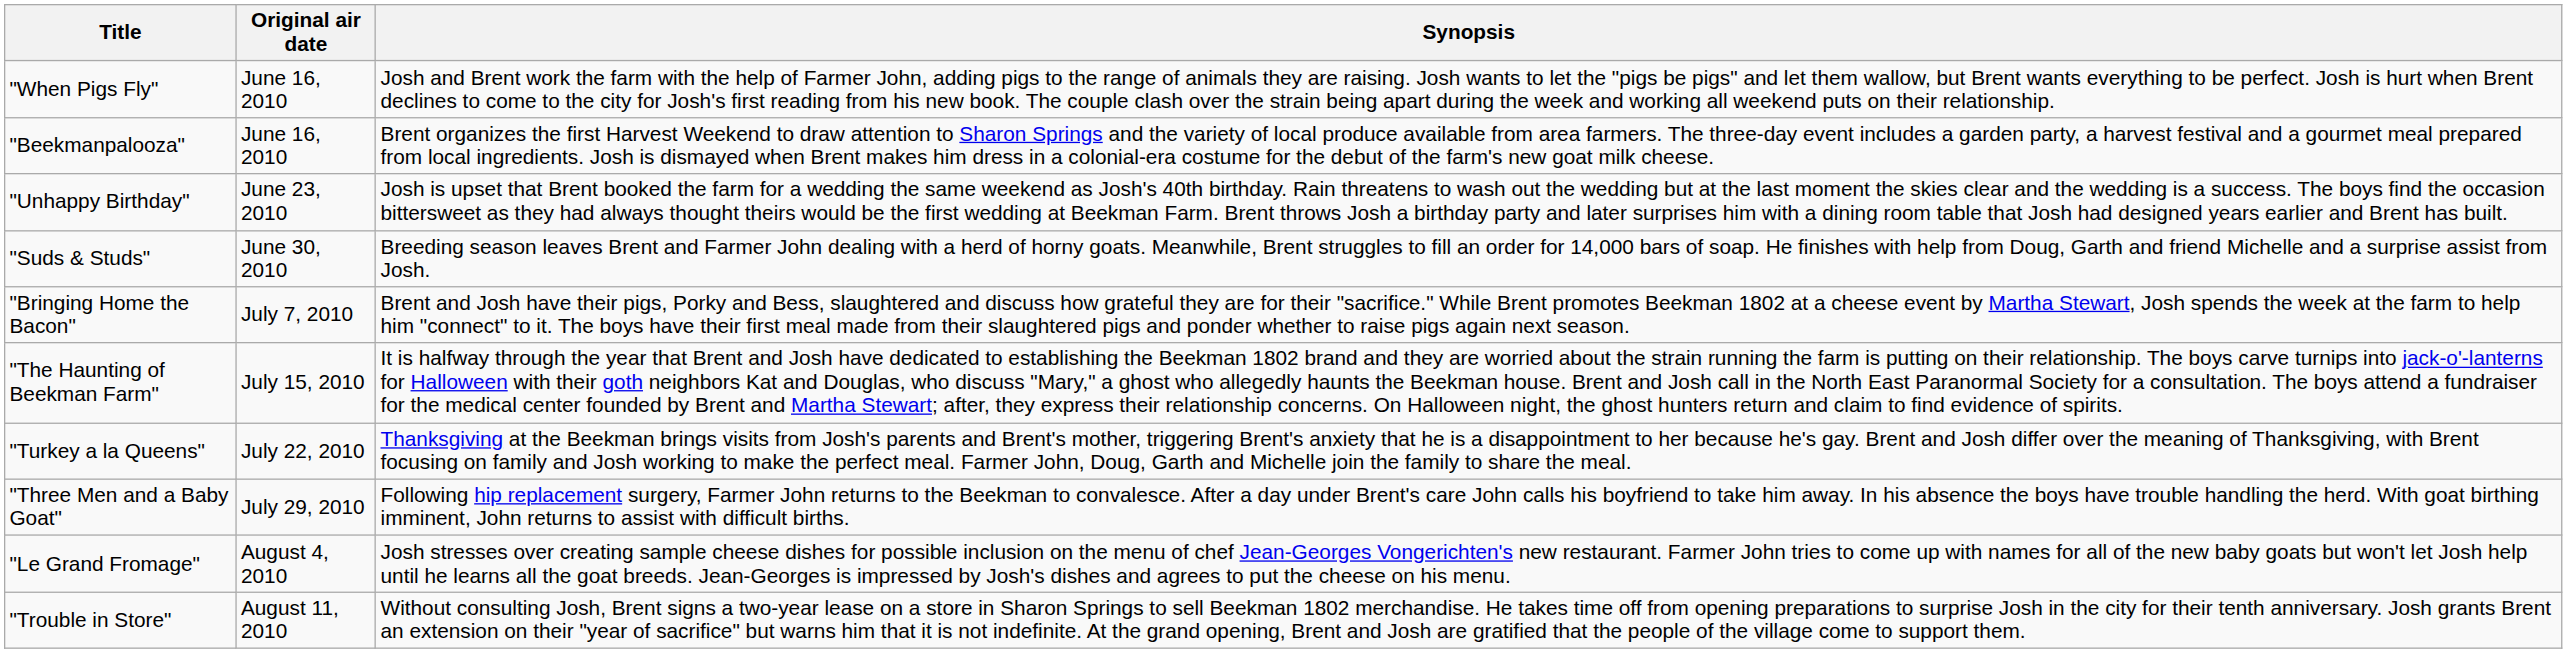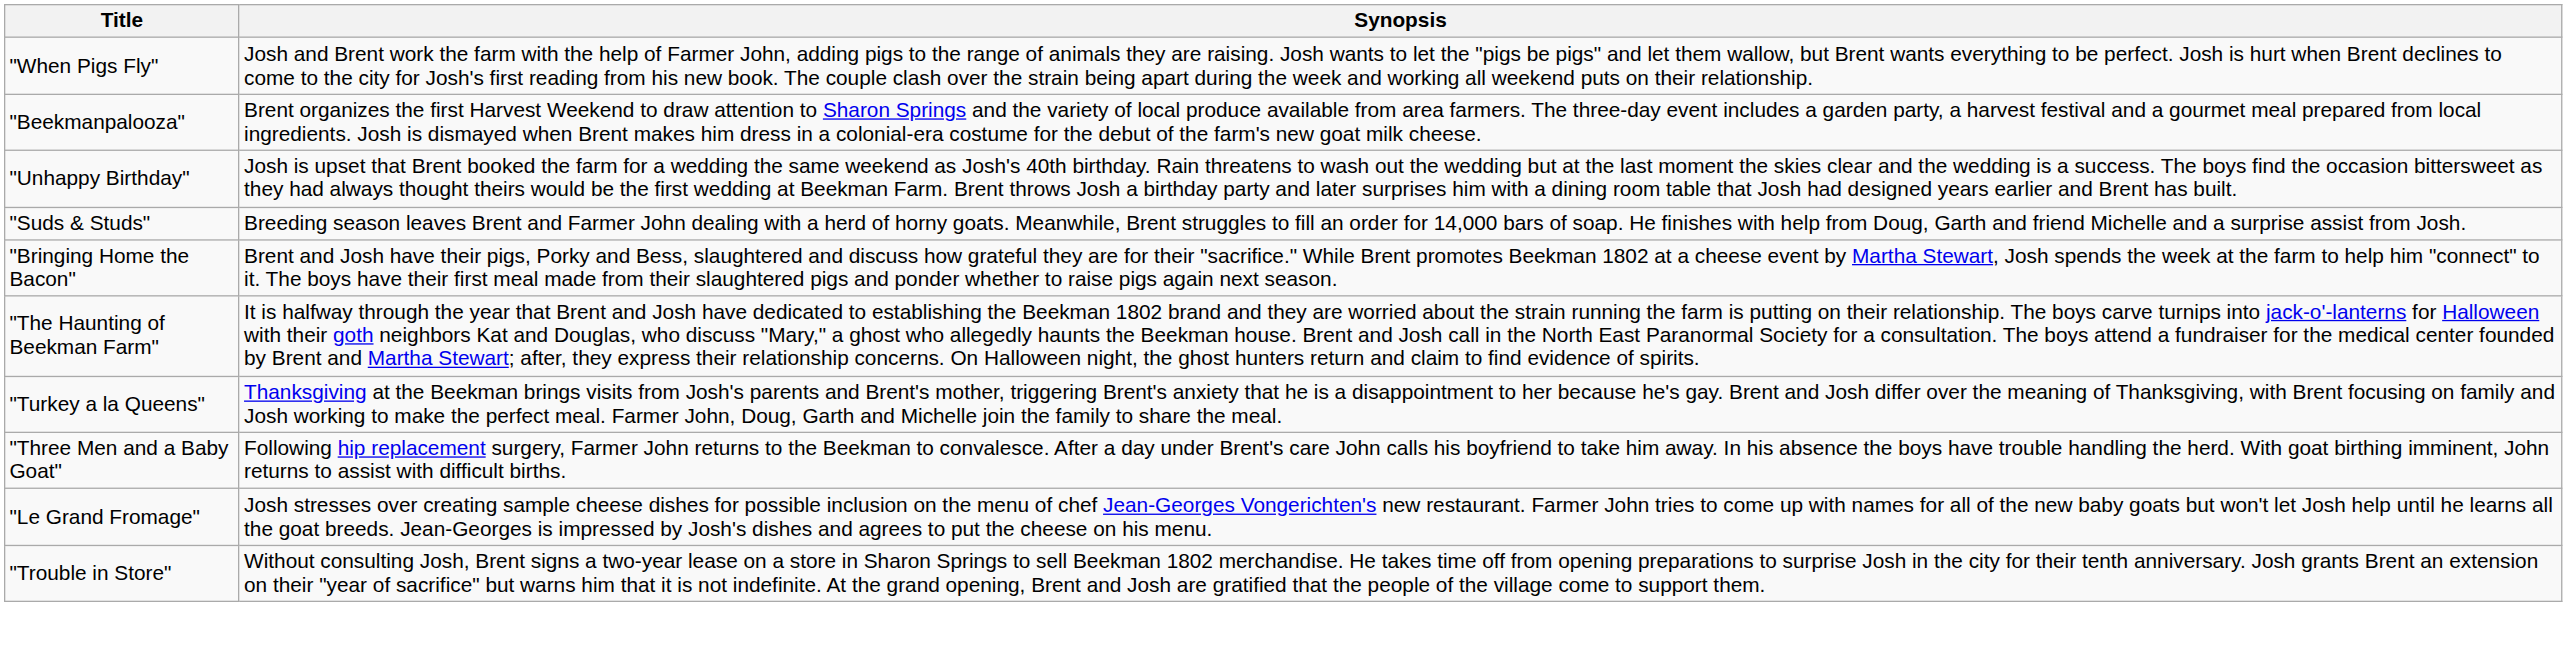 <table class="wikitable">
 <tr>
 <th>Title</th>
-<th width=100>Original air date</th>
 <th>Synopsis</th>
 </tr>
 <tr>
 <td>"When Pigs Fly"</td>
-<td>June 16, 2010</td>
 <td>Josh and Brent work the farm with the help of Farmer John, adding pigs to the range of animals they are raising. Josh wants to let the "pigs be pigs" and let them wallow, but Brent wants everything to be perfect. Josh is hurt when Brent declines to come to the city for Josh's first reading from his new book. The couple clash over the strain being apart during the week and working all weekend puts on their relationship.</td>
 </tr>
 <tr>
 <td>"Beekmanpalooza"</td>
-<td>June 16, 2010</td>
 <td>Brent organizes the first Harvest Weekend to draw attention to <a href='#'>Sharon Springs</a> and the variety of local produce available from area farmers. The three-day event includes a garden party, a harvest festival and a gourmet meal prepared from local ingredients. Josh is dismayed when Brent makes him dress in a colonial-era costume for the debut of the farm's new goat milk cheese.</td>
 </tr>
 <tr>
 <td>"Unhappy Birthday"</td>
-<td>June 23, 2010</td>
 <td>Josh is upset that Brent booked the farm for a wedding the same weekend as Josh's 40th birthday. Rain threatens to wash out the wedding but at the last moment the skies clear and the wedding is a success. The boys find the occasion bittersweet as they had always thought theirs would be the first wedding at Beekman Farm. Brent throws Josh a birthday party and later surprises him with a dining room table that Josh had designed years earlier and Brent has built.</td>
 </tr>
 <tr>
 <td>"Suds & Studs"</td>
-<td>June 30, 2010</td>
 <td>Breeding season leaves Brent and Farmer John dealing with a herd of horny goats. Meanwhile, Brent struggles to fill an order for 14,000 bars of soap. He finishes with help from Doug, Garth and friend Michelle and a surprise assist from Josh.</td>
 </tr>
 <tr>
 <td>"Bringing Home the Bacon"</td>
-<td>July 7, 2010</td>
 <td>Brent and Josh have their pigs, Porky and Bess, slaughtered and discuss how grateful they are for their "sacrifice." While Brent promotes Beekman 1802 at a cheese event by <a href='#'>Martha Stewart</a>, Josh spends the week at the farm to help him "connect" to it. The boys have their first meal made from their slaughtered pigs and ponder whether to raise pigs again next season.</td>
 </tr>
 <tr>
 <td>"The Haunting of Beekman Farm"</td>
-<td>July 15, 2010</td>
 <td>It is halfway through the year that Brent and Josh have dedicated to establishing the Beekman 1802 brand and they are worried about the strain running the farm is putting on their relationship. The boys carve turnips into <a href='#'>jack-o'-lanterns</a> for <a href='#'>Halloween</a> with their <a href='#'>goth</a> neighbors Kat and Douglas, who discuss "Mary," a ghost who allegedly haunts the Beekman house. Brent and Josh call in the North East Paranormal Society for a consultation. The boys attend a fundraiser for the medical center founded by Brent and <a href='#'>Martha Stewart</a>; after, they express their relationship concerns. On Halloween night, the ghost hunters return and claim to find evidence of spirits.</td>
 </tr>
 <tr>
 <td>"Turkey a la Queens"</td>
-<td>July 22, 2010</td>
 <td><a href='#'>Thanksgiving</a> at the Beekman brings visits from Josh's parents and Brent's mother, triggering Brent's anxiety that he is a disappointment to her because he's gay. Brent and Josh differ over the meaning of Thanksgiving, with Brent focusing on family and Josh working to make the perfect meal. Farmer John, Doug, Garth and Michelle join the family to share the meal.</td>
 </tr>
 <tr>
 <td>"Three Men and a Baby Goat"</td>
-<td>July 29, 2010</td>
 <td>Following <a href='#'>hip replacement</a> surgery, Farmer John returns to the Beekman to convalesce. After a day under Brent's care John calls his boyfriend to take him away. In his absence the boys have trouble handling the herd. With goat birthing imminent, John returns to assist with difficult births.</td>
 </tr>
 <tr>
 <td>"Le Grand Fromage"</td>
-<td>August 4, 2010</td>
 <td>Josh stresses over creating sample cheese dishes for possible inclusion on the menu of chef <a href='#'>Jean-Georges Vongerichten's</a> new restaurant. Farmer John tries to come up with names for all of the new baby goats but won't let Josh help until he learns all the goat breeds. Jean-Georges is impressed by Josh's dishes and agrees to put the cheese on his menu.</td>
 </tr>
 <tr>
 <td>"Trouble in Store"</td>
-<td>August 11, 2010</td>
 <td>Without consulting Josh, Brent signs a two-year lease on a store in Sharon Springs to sell Beekman 1802 merchandise. He takes time off from opening preparations to surprise Josh in the city for their tenth anniversary. Josh grants Brent an extension on their "year of sacrifice" but warns him that it is not indefinite. At the grand opening, Brent and Josh are gratified that the people of the village come to support them.</td>
 </tr>
 </table>
